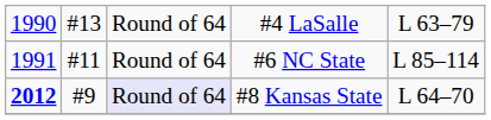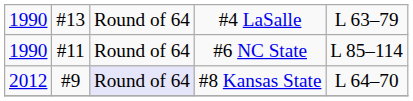 <table class="wikitable">
 <tr align="center">
 <td><a href='#'>1990</a></td>
 <td>#13</td>
 <td>Round of 64</td>
 <td>#4 <a href='#'>LaSalle</a></td>
 <td>L 63–79</td>
 </tr>
 <tr align="center">
-<td><a href='#'>1991</a></td>
+<td><a href='#'>1990</a></td>
 <td>#11</td>
 <td>Round of 64</td>
 <td>#6 <a href='#'>NC State</a></td>
 <td>L 85–114</td>
 </tr>
 <tr align="center">
-<td><strong><a href='#'>2012</a></strong></td>
+<td><a href='#'>2012</a></td>
 <td>#9</td>
 <td style="background: lavender;">Round of 64</td>
 <td>#8 <a href='#'>Kansas State</a></td>
 <td>L 64–70</td>
 </tr>
 <tr>
 </tr>
 </table>
